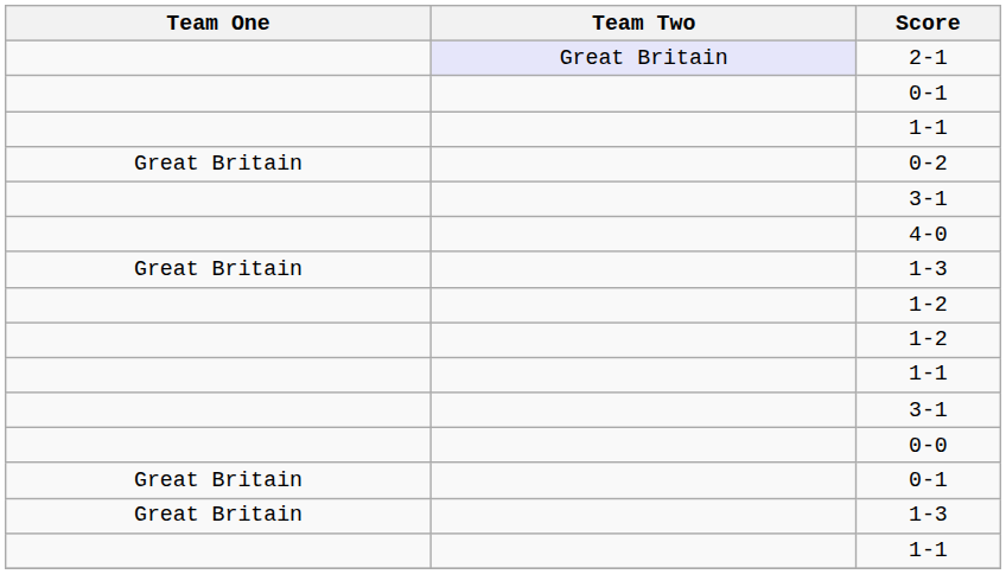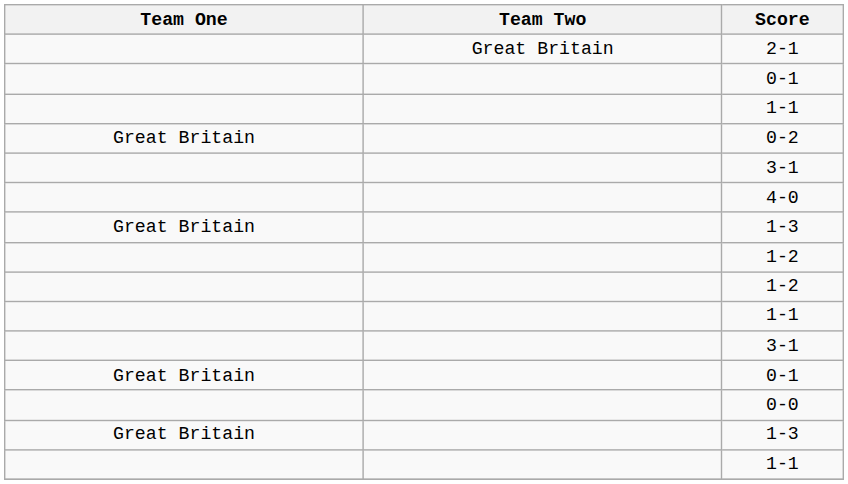 <table class="wikitable" style="text-align: center">
 <tr>
 <th width=250>Team One</th>
 <th width=250>Team Two</th>
 <th width=80>Score</th>
 </tr>
 <tr>
 <td></td>
-<td style="background: lavender;"> Great Britain</td>
+<td> Great Britain</td>
 <td>2-1</td>
 </tr>
 <tr>
 <td></td>
 <td></td>
 <td>0-1</td>
 </tr>
 <tr>
 <td></td>
 <td></td>
 <td>1-1</td>
 </tr>
 <tr>
 <td> Great Britain</td>
 <td></td>
 <td>0-2</td>
 </tr>
 <tr>
 <td></td>
 <td></td>
 <td>3-1</td>
 </tr>
 <tr>
 <td></td>
 <td></td>
 <td>4-0</td>
 </tr>
 <tr>
 <td> Great Britain</td>
 <td></td>
 <td>1-3</td>
 </tr>
 <tr>
 <td></td>
 <td></td>
 <td>1-2</td>
 </tr>
 <tr>
 <td></td>
 <td></td>
 <td>1-2</td>
 </tr>
 <tr>
 <td></td>
 <td></td>
 <td>1-1</td>
 </tr>
 <tr>
 <td></td>
 <td></td>
 <td>3-1</td>
 </tr>
 <tr>
+<td> Great Britain</td>
+<td></td>
+<td>0-1</td>
+</tr>
+<tr>
 <td></td>
 <td></td>
 <td>0-0</td>
-</tr>
-<tr>
-<td> Great Britain</td>
-<td></td>
-<td>0-1</td>
 </tr>
 <tr>
 <td> Great Britain</td>
 <td></td>
 <td>1-3</td>
 </tr>
 <tr>
 <td></td>
 <td></td>
 <td>1-1</td>
 </tr>
 <tr>
 </tr>
 </table>
